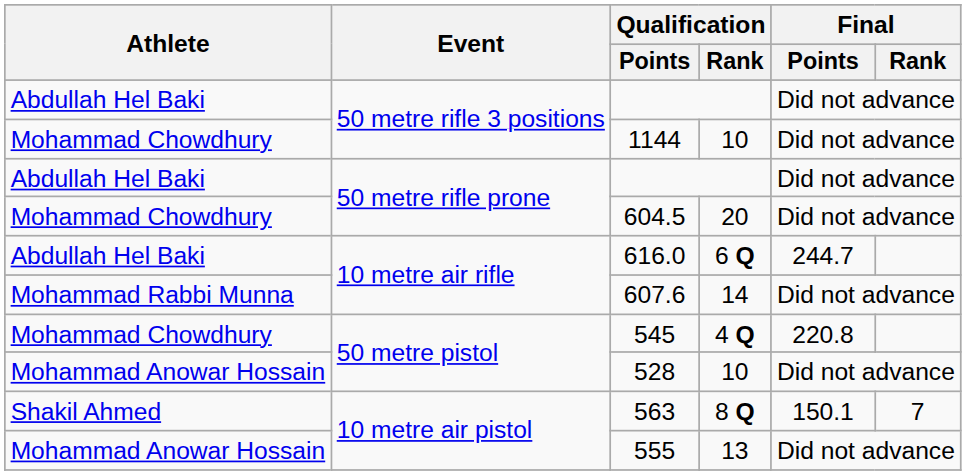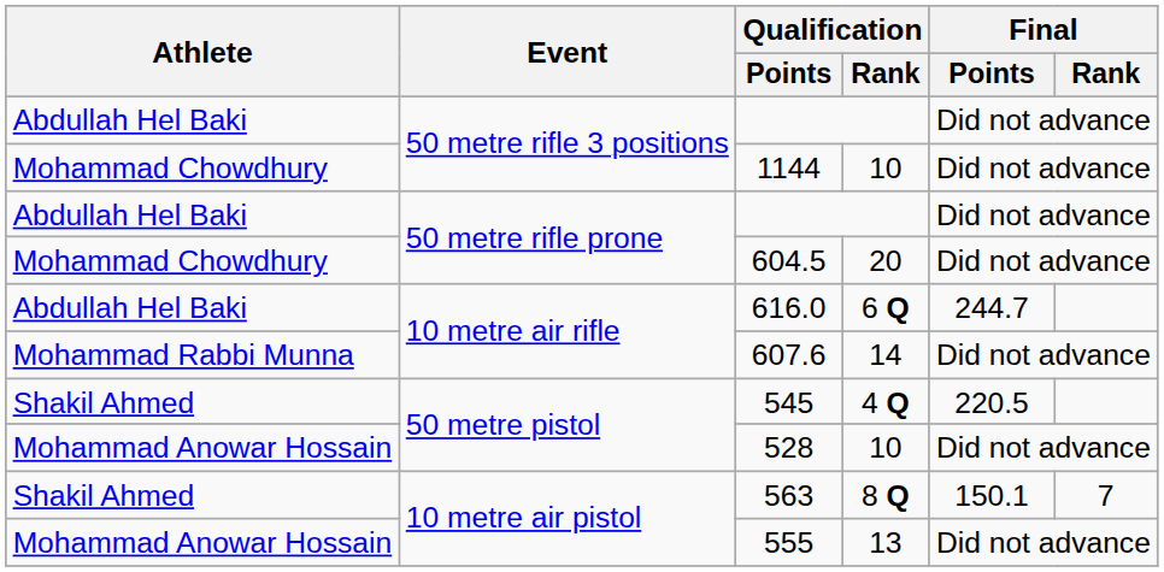 <table class="wikitable" style="font-size:90%">
 <tr>
 <th rowspan=2>Athlete</th>
 <th rowspan=2>Event</th>
 <th colspan=2>Qualification</th>
 <th colspan=2>Final</th>
 </tr>
 <tr style="font-size:95%">
 <th>Points</th>
 <th>Rank</th>
 <th>Points</th>
 <th>Rank</th>
 </tr>
 <tr align=center>
 <td align=left><a href='#'>Abdullah Hel Baki</a></td>
 <td align=left rowspan=2><a href='#'>50 metre rifle 3 positions</a></td>
 <td colspan=2></td>
 <td colspan=2>Did not advance</td>
 </tr>
 <tr align=center>
 <td align=left><a href='#'>Mohammad Chowdhury</a></td>
 <td>1144</td>
 <td>10</td>
 <td colspan=2>Did not advance</td>
 </tr>
 <tr align=center>
 <td align=left><a href='#'>Abdullah Hel Baki</a></td>
 <td align=left rowspan=2><a href='#'>50 metre rifle prone</a></td>
 <td colspan=2></td>
 <td colspan=2>Did not advance</td>
 </tr>
 <tr align=center>
 <td align=left><a href='#'>Mohammad Chowdhury</a></td>
 <td>604.5</td>
 <td>20</td>
 <td colspan=2>Did not advance</td>
 </tr>
 <tr align=center>
 <td align=left><a href='#'>Abdullah Hel Baki</a></td>
 <td align=left rowspan=2><a href='#'>10 metre air rifle</a></td>
 <td>616.0</td>
 <td>6 <strong>Q</strong></td>
 <td>244.7</td>
 <td></td>
 </tr>
 <tr align=center>
 <td align=left><a href='#'>Mohammad Rabbi Munna</a></td>
 <td>607.6</td>
 <td>14</td>
 <td colspan=2>Did not advance</td>
 </tr>
 <tr align=center>
-<td align=left><a href='#'>Mohammad Chowdhury</a></td>
+<td align=left><a href='#'>Shakil Ahmed</a></td>
 <td align=left rowspan=2><a href='#'>50 metre pistol</a></td>
 <td>545</td>
 <td>4 <strong>Q</strong></td>
-<td>220.8</td>
+<td>220.5</td>
 <td></td>
 </tr>
 <tr align=center>
 <td align=left><a href='#'>Mohammad Anowar Hossain</a></td>
 <td>528</td>
 <td>10</td>
 <td colspan=2>Did not advance</td>
 </tr>
 <tr align=center>
 <td align=left><a href='#'>Shakil Ahmed</a></td>
 <td align=left rowspan=2><a href='#'>10 metre air pistol</a></td>
 <td>563</td>
 <td>8 <strong>Q</strong></td>
 <td>150.1</td>
 <td>7</td>
 </tr>
 <tr align=center>
 <td align=left><a href='#'>Mohammad Anowar Hossain</a></td>
 <td>555</td>
 <td>13</td>
 <td colspan=2>Did not advance</td>
 </tr>
 </table>
